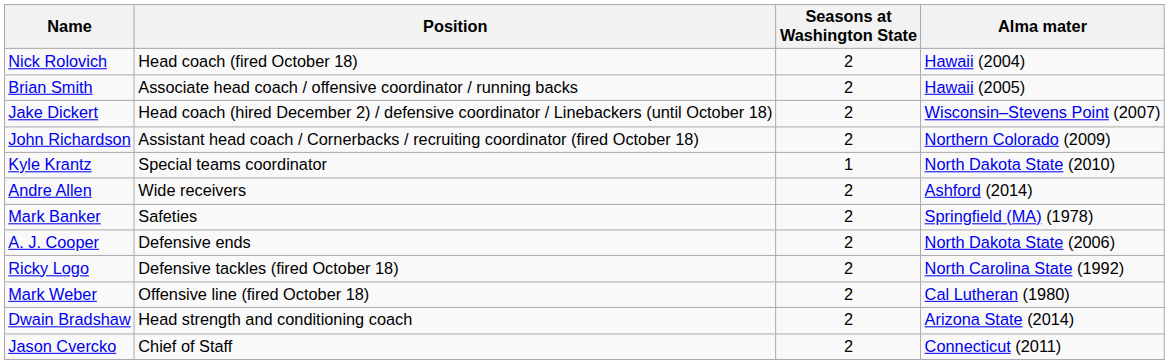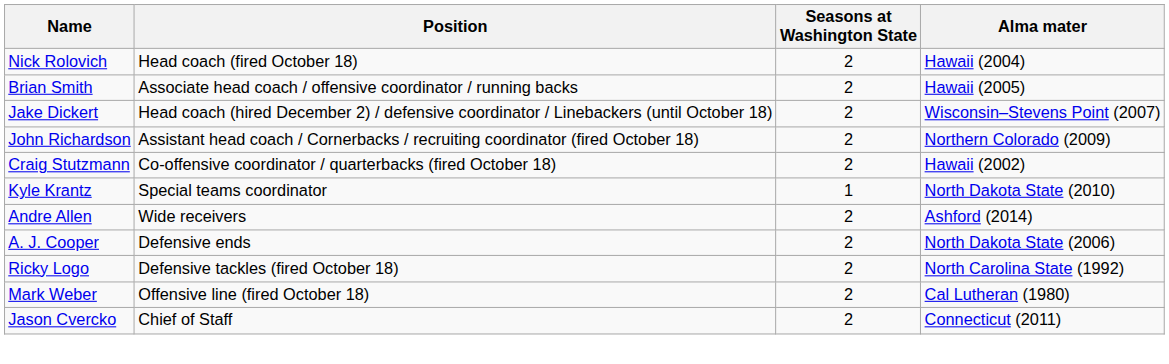 <table class="wikitable">
 <tr>
 <th>Name</th>
 <th>Position</th>
 <th>Seasons at <br> Washington State</th>
 <th>Alma mater</th>
 </tr>
 <tr>
 <td><a href='#'>Nick Rolovich</a></td>
 <td>Head coach (fired October 18)</td>
 <td align=center>2</td>
 <td><a href='#'>Hawaii</a> (2004)</td>
 </tr>
 <tr>
 <td><a href='#'>Brian Smith</a></td>
 <td>Associate head coach / offensive coordinator / running backs</td>
 <td align=center>2</td>
 <td><a href='#'>Hawaii</a> (2005)</td>
 </tr>
 <tr>
 <td><a href='#'>Jake Dickert</a></td>
 <td>Head coach (hired December 2) / defensive coordinator / Linebackers (until October 18)</td>
 <td align=center>2</td>
 <td><a href='#'>Wisconsin–Stevens Point</a> (2007)</td>
 </tr>
 <tr>
 <td><a href='#'>John Richardson</a></td>
 <td>Assistant head coach / Cornerbacks / recruiting coordinator (fired October 18)</td>
 <td align=center>2</td>
 <td><a href='#'>Northern Colorado</a> (2009)</td>
 </tr>
 <tr>
+<td><a href='#'>Craig Stutzmann</a></td>
+<td>Co-offensive coordinator / quarterbacks (fired October 18)</td>
+<td align=center>2</td>
+<td><a href='#'>Hawaii</a> (2002)</td>
+</tr>
+<tr>
 <td><a href='#'>Kyle Krantz</a></td>
 <td>Special teams coordinator</td>
 <td align=center>1</td>
 <td><a href='#'>North Dakota State</a> (2010)</td>
 </tr>
 <tr>
 <td><a href='#'>Andre Allen</a></td>
 <td>Wide receivers</td>
 <td align=center>2</td>
 <td><a href='#'>Ashford</a> (2014)</td>
-</tr>
-<tr>
-<td><a href='#'>Mark Banker</a></td>
-<td>Safeties</td>
-<td align=center>2</td>
-<td><a href='#'>Springfield (MA)</a> (1978)</td>
 </tr>
 <tr>
 <td><a href='#'>A. J. Cooper</a></td>
 <td>Defensive ends</td>
 <td align=center>2</td>
 <td><a href='#'>North Dakota State</a> (2006)</td>
 </tr>
 <tr>
 <td><a href='#'>Ricky Logo</a></td>
 <td>Defensive tackles (fired October 18)</td>
 <td align=center>2</td>
 <td><a href='#'>North Carolina State</a> (1992)</td>
 </tr>
 <tr>
 <td><a href='#'>Mark Weber</a></td>
 <td>Offensive line (fired October 18)</td>
 <td align=center>2</td>
 <td><a href='#'>Cal Lutheran</a> (1980)</td>
 </tr>
 <tr>
-<td><a href='#'>Dwain Bradshaw</a></td>
-<td>Head strength and conditioning coach</td>
-<td align=center>2</td>
-<td><a href='#'>Arizona State</a> (2014)</td>
-</tr>
-<tr>
 <td><a href='#'>Jason Cvercko</a></td>
 <td>Chief of Staff</td>
 <td align=center>2</td>
 <td><a href='#'>Connecticut</a> (2011)</td>
 </tr>
 </table>
